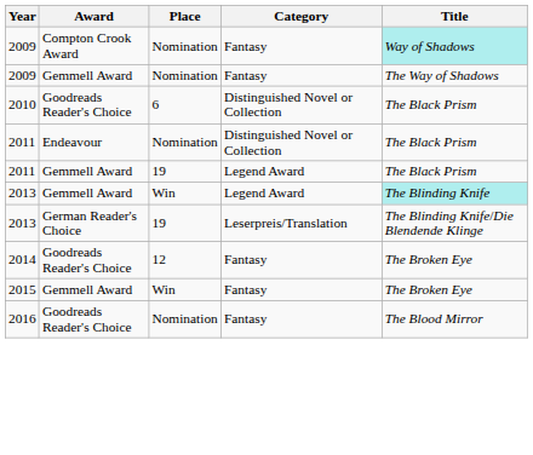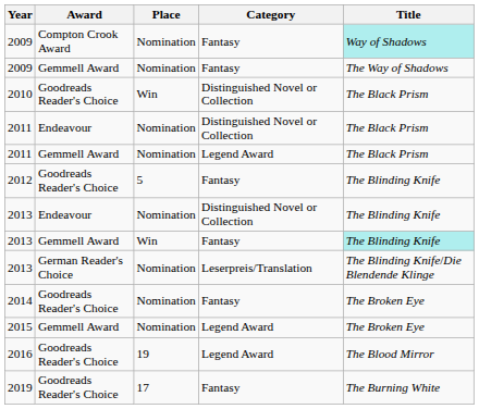 <table class="wikitable">
 <tr>
 <th>Year</th>
 <th>Award</th>
 <th>Place</th>
 <th>Category</th>
 <th>Title</th>
 </tr>
 <tr>
 <td>2009</td>
 <td>Compton Crook Award</td>
 <td>Nomination</td>
 <td>Fantasy</td>
 <td style="background: paleturquoise;"><em>Way of Shadows</em></td>
 </tr>
 <tr>
 <td>2009</td>
 <td>Gemmell Award</td>
 <td>Nomination</td>
 <td>Fantasy</td>
 <td><em>The Way of Shadows</em></td>
 </tr>
 <tr>
 <td>2010</td>
 <td>Goodreads Reader's Choice</td>
-<td>6</td>
+<td>Win</td>
 <td>Distinguished Novel or Collection</td>
 <td><em>The Black Prism</em></td>
 </tr>
 <tr>
 <td>2011</td>
 <td>Endeavour</td>
 <td>Nomination</td>
 <td>Distinguished Novel or Collection</td>
 <td><em>The Black Prism</em></td>
 </tr>
 <tr>
 <td>2011</td>
 <td>Gemmell Award</td>
-<td>19</td>
+<td>Nomination</td>
 <td>Legend Award</td>
 <td><em>The Black Prism</em></td>
+</tr>
+<tr>
+<td>2012</td>
+<td>Goodreads Reader's Choice</td>
+<td>5</td>
+<td>Fantasy</td>
+<td><em>The Blinding Knife</em></td>
+</tr>
+<tr>
+<td>2013</td>
+<td>Endeavour</td>
+<td>Nomination</td>
+<td>Distinguished Novel or Collection</td>
+<td><em>The Blinding Knife</em></td>
 </tr>
 <tr>
 <td>2013</td>
 <td>Gemmell Award</td>
 <td>Win</td>
-<td>Legend Award</td>
+<td>Fantasy</td>
 <td style="background: paleturquoise;"><em>The Blinding Knife</em></td>
 </tr>
 <tr>
 <td>2013</td>
 <td>German Reader's Choice</td>
-<td>19</td>
+<td>Nomination</td>
 <td>Leserpreis/Translation</td>
 <td><em>The Blinding Knife</em>/<em>Die Blendende Klinge</em></td>
 </tr>
 <tr>
 <td>2014</td>
 <td>Goodreads Reader's Choice</td>
-<td>12</td>
+<td>Nomination</td>
 <td>Fantasy</td>
 <td><em>The Broken Eye</em></td>
 </tr>
 <tr>
 <td>2015</td>
 <td>Gemmell Award</td>
-<td>Win</td>
-<td>Fantasy</td>
+<td>Nomination</td>
+<td>Legend Award</td>
 <td><em>The Broken Eye</em></td>
 </tr>
 <tr>
 <td>2016</td>
 <td>Goodreads Reader's Choice</td>
-<td>Nomination</td>
-<td>Fantasy</td>
+<td>19</td>
+<td>Legend Award</td>
 <td><em>The Blood Mirror</em></td>
 </tr>
+<tr>
+<td>2019</td>
+<td>Goodreads Reader's Choice</td>
+<td>17</td>
+<td>Fantasy</td>
+<td><em>The Burning White</em></td>
+</tr>
 </table>
